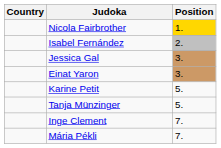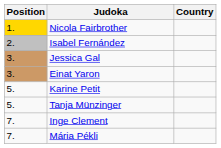 <table class=wikitable>
 <tr>
+<th width=10>Position</th>
+<th width=200>Judoka</th>
 <th width=10>Country</th>
-<th width=200>Judoka</th>
-<th width=10>Position</th>
 </tr>
 <tr>
+<td bgcolor=gold>1.</td>
+<td><a href='#'>Nicola Fairbrother</a></td>
 <td></td>
-<td><a href='#'>Nicola Fairbrother</a></td>
-<td bgcolor=gold>1.</td>
 </tr>
 <tr>
+<td bgcolor="silver">2.</td>
+<td><a href='#'>Isabel Fernández</a></td>
 <td></td>
-<td><a href='#'>Isabel Fernández</a></td>
-<td bgcolor="silver">2.</td>
 </tr>
 <tr>
+<td bgcolor="CC9966">3.</td>
+<td><a href='#'>Jessica Gal</a></td>
 <td></td>
-<td><a href='#'>Jessica Gal</a></td>
-<td bgcolor="CC9966">3.</td>
 </tr>
 <tr>
+<td bgcolor="CC9966">3.</td>
+<td><a href='#'>Einat Yaron</a></td>
 <td></td>
-<td><a href='#'>Einat Yaron</a></td>
-<td bgcolor="CC9966">3.</td>
 </tr>
 <tr>
+<td>5.</td>
+<td><a href='#'>Karine Petit</a></td>
 <td></td>
-<td><a href='#'>Karine Petit</a></td>
-<td>5.</td>
 </tr>
 <tr>
+<td>5.</td>
+<td><a href='#'>Tanja Münzinger</a></td>
 <td></td>
-<td><a href='#'>Tanja Münzinger</a></td>
-<td>5.</td>
 </tr>
 <tr>
+<td>7.</td>
+<td><a href='#'>Inge Clement</a></td>
 <td></td>
-<td><a href='#'>Inge Clement</a></td>
-<td>7.</td>
 </tr>
 <tr>
+<td>7.</td>
+<td><a href='#'>Mária Pékli</a></td>
 <td></td>
-<td><a href='#'>Mária Pékli</a></td>
-<td>7.</td>
 </tr>
 </table>
